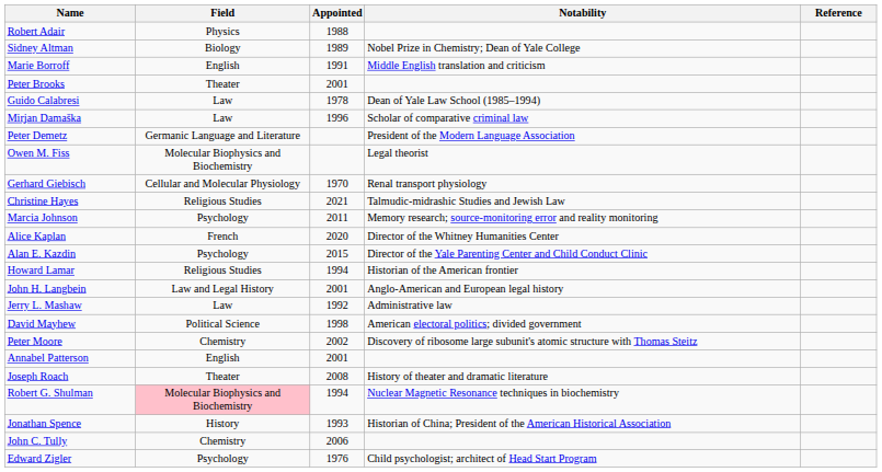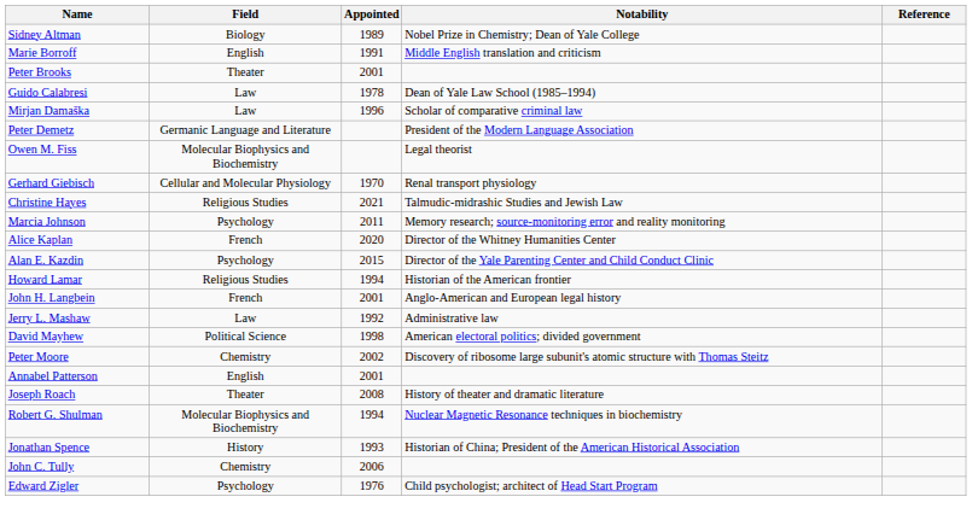 <table class="wikitable sortable" style="width:100%">
 <tr>
 <th style="width:15%;">Name</th>
 <th style="width:20%;">Field</th>
 <th style="width:5%;">Appointed</th>
 <th style="width:50%;">Notability</th>
 <th style="width:*;">Reference</th>
-</tr>
-<tr valign="top">
-<td><a href='#'>Robert Adair</a></td>
-<td style="text-align:center;">Physics</td>
-<td style="text-align:center;">1988</td>
-<td style="text-align:left;"></td>
-<td style="text-align:center;"></td>
 </tr>
 <tr valign="top">
 <td><a href='#'>Sidney Altman</a></td>
 <td style="text-align:center;">Biology</td>
 <td style="text-align:center;">1989</td>
 <td style="text-align:left;">Nobel Prize in Chemistry; Dean of Yale College</td>
 <td style="text-align:center;"></td>
 </tr>
 <tr>
 <td><a href='#'>Marie Borroff</a></td>
 <td style="text-align:center;">English</td>
 <td style="text-align:center;">1991</td>
 <td style="text-align:left;"><a href='#'>Middle English</a> translation and criticism</td>
 <td style="text-align:center;"></td>
 </tr>
 <tr valign="top">
 <td><a href='#'>Peter Brooks</a></td>
 <td style="text-align:center;">Theater</td>
 <td style="text-align:center;">2001</td>
 <td style="text-align:left;"></td>
 <td style="text-align:center;"></td>
 </tr>
 <tr valign="top">
 <td><a href='#'>Guido Calabresi</a></td>
 <td style="text-align:center;">Law</td>
 <td style="text-align:center;">1978</td>
 <td style="text-align:left;">Dean of Yale Law School (1985–1994)</td>
 <td style="text-align:center;"></td>
 </tr>
 <tr valign="top">
 <td><a href='#'>Mirjan Damaška</a></td>
 <td style="text-align:center;">Law</td>
 <td style="text-align:center;">1996</td>
 <td style="text-align:left;">Scholar of comparative <a href='#'>criminal law</a></td>
 <td style="text-align:center;"></td>
 </tr>
 <tr valign="top">
 <td><a href='#'>Peter Demetz</a></td>
 <td style="text-align:center;">Germanic Language and Literature</td>
 <td style="text-align:center;"></td>
 <td style="text-align:left;">President of the <a href='#'>Modern Language Association</a></td>
 <td style="text-align:center;"></td>
 </tr>
 <tr valign="top">
 <td><a href='#'>Owen M. Fiss</a></td>
 <td style="text-align:center;">Molecular Biophysics and Biochemistry</td>
 <td style="text-align:center;"></td>
 <td style="text-align:left;">Legal theorist</td>
 <td style="text-align:center;"></td>
 </tr>
 <tr valign="top">
 <td><a href='#'>Gerhard Giebisch</a></td>
 <td style="text-align:center;">Cellular and Molecular Physiology</td>
 <td style="text-align:center;">1970</td>
 <td style="text-align:left;">Renal transport physiology</td>
 <td style="text-align:center;"></td>
 </tr>
 <tr valign="top">
 <td><a href='#'>Christine Hayes</a></td>
 <td style="text-align:center;">Religious Studies</td>
 <td style="text-align:center;">2021</td>
 <td style="text-align:left;">Talmudic-midrashic Studies and Jewish Law</td>
 <td style="text-align:center;"></td>
 </tr>
 <tr valign="top">
 <td><a href='#'>Marcia Johnson</a></td>
 <td style="text-align:center;">Psychology</td>
 <td style="text-align:center;">2011</td>
 <td style="text-align:left;">Memory research; <a href='#'>source-monitoring error</a> and reality monitoring</td>
 <td style="text-align:center;"></td>
 </tr>
 <tr valign="top">
 <td><a href='#'>Alice Kaplan</a></td>
 <td style="text-align:center;">French</td>
 <td style="text-align:center;">2020</td>
 <td style="text-align:left;">Director of the Whitney Humanities Center</td>
 <td style="text-align:center;"></td>
 </tr>
 <tr valign="top">
 <td><a href='#'>Alan E. Kazdin</a></td>
 <td style="text-align:center;">Psychology</td>
 <td style="text-align:center;">2015</td>
 <td style="text-align:left;">Director of the <a href='#'>Yale Parenting Center and Child Conduct Clinic</a></td>
 <td style="text-align:center;"></td>
 </tr>
 <tr valign="top">
 <td><a href='#'>Howard Lamar</a></td>
 <td style="text-align:center;">Religious Studies</td>
 <td style="text-align:center;">1994</td>
 <td style="text-align:left;">Historian of the American frontier</td>
 <td style="text-align:center;"></td>
 </tr>
 <tr valign="top">
 <td><a href='#'>John H. Langbein</a></td>
-<td style="text-align:center;">Law and Legal History</td>
+<td style="text-align:center;">French</td>
 <td style="text-align:center;">2001</td>
 <td style="text-align:left;">Anglo-American and European legal history</td>
 <td style="text-align:center;"></td>
 </tr>
 <tr valign="top">
 <td><a href='#'>Jerry L. Mashaw</a></td>
 <td style="text-align:center;">Law</td>
 <td style="text-align:center;">1992</td>
 <td style="text-align:left;">Administrative law</td>
 <td style="text-align:center;"></td>
 </tr>
 <tr valign="top">
 <td><a href='#'>David Mayhew</a></td>
 <td style="text-align:center;">Political Science</td>
 <td style="text-align:center;">1998</td>
 <td style="text-align:left;">American <a href='#'>electoral politics</a>; divided government</td>
 <td style="text-align:center;"></td>
 </tr>
 <tr valign="top">
 <td><a href='#'>Peter Moore</a></td>
 <td style="text-align:center;">Chemistry</td>
 <td style="text-align:center;">2002</td>
 <td style="text-align:left;">Discovery of ribosome large subunit's atomic structure with <a href='#'>Thomas Steitz</a></td>
 <td style="text-align:center;"></td>
 </tr>
 <tr valign="top">
 <td><a href='#'>Annabel Patterson</a></td>
 <td style="text-align:center;">English</td>
 <td style="text-align:center;">2001</td>
 <td style="text-align:left;"></td>
 <td style="text-align:center;"></td>
 </tr>
 <tr valign="top">
 <td><a href='#'>Joseph Roach</a></td>
 <td style="text-align:center;">Theater</td>
 <td style="text-align:center;">2008</td>
 <td style="text-align:left;">History of theater and dramatic literature</td>
 <td style="text-align:center;"></td>
 </tr>
 <tr valign="top">
 <td><a href='#'>Robert G. Shulman</a></td>
-<td style="background: pink; text-align:center;">Molecular Biophysics and Biochemistry</td>
+<td style="text-align:center;">Molecular Biophysics and Biochemistry</td>
 <td style="text-align:center;">1994</td>
 <td style="text-align:left;"><a href='#'>Nuclear Magnetic Resonance</a> techniques in biochemistry</td>
 <td style="text-align:center;"></td>
 </tr>
 <tr valign="top">
 <td><a href='#'>Jonathan Spence</a></td>
 <td style="text-align:center;">History</td>
 <td style="text-align:center;">1993</td>
 <td style="text-align:left;">Historian of China; President of the <a href='#'>American Historical Association</a></td>
 <td style="text-align:center;"></td>
 </tr>
 <tr valign="top">
 <td><a href='#'>John C. Tully</a></td>
 <td style="text-align:center;">Chemistry</td>
 <td style="text-align:center;">2006</td>
 <td style="text-align:left;"></td>
 <td style="text-align:center;"></td>
 </tr>
 <tr valign="top">
 <td><a href='#'>Edward Zigler</a></td>
 <td style="text-align:center;">Psychology</td>
 <td style="text-align:center;">1976</td>
 <td style="text-align:left;">Child psychologist; architect of <a href='#'>Head Start Program</a></td>
 <td style="text-align:center;"></td>
 </tr>
 </table>
